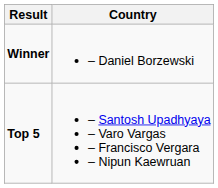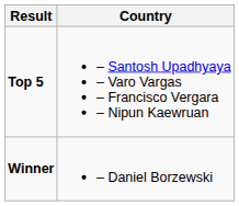 <table class="wikitable sortable" style="font-size: 95%;">
 <tr>
 <th>Result</th>
 <th>Country</th>
 </tr>
 <tr>
+<td><strong>Top 5</strong></td>
+<td><br><ul><li><strong></strong> – <a href='#'>Santosh Upadhyaya</a></li><li><strong></strong> – Varo Vargas</li><li><strong></strong> – Francisco Vergara</li><li><strong></strong> – Nipun Kaewruan</li></ul></td>
+</tr>
+<tr>
 <td><strong>Winner</strong></td>
 <td><br><ul><li><strong></strong> – Daniel Borzewski</li></ul></td>
 </tr>
-<tr>
-<td><strong>Top 5</strong></td>
-<td><br><ul><li><strong></strong> – <a href='#'>Santosh Upadhyaya</a></li><li><strong></strong> – Varo Vargas</li><li><strong></strong> – Francisco Vergara</li><li><strong></strong> – Nipun Kaewruan</li></ul></td>
-</tr>
 </table>
